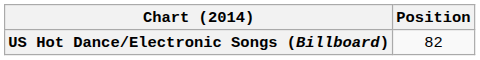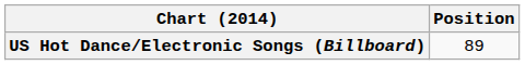 <table class="wikitable plainrowheaders" style="text-align:center;">
 <tr>
 <th>Chart (2014)</th>
 <th>Position</th>
 </tr>
 <tr>
 <th scope="row">US Hot Dance/Electronic Songs (<em>Billboard</em>)</th>
-<td>82</td>
+<td>89</td>
 </tr>
 </table>
